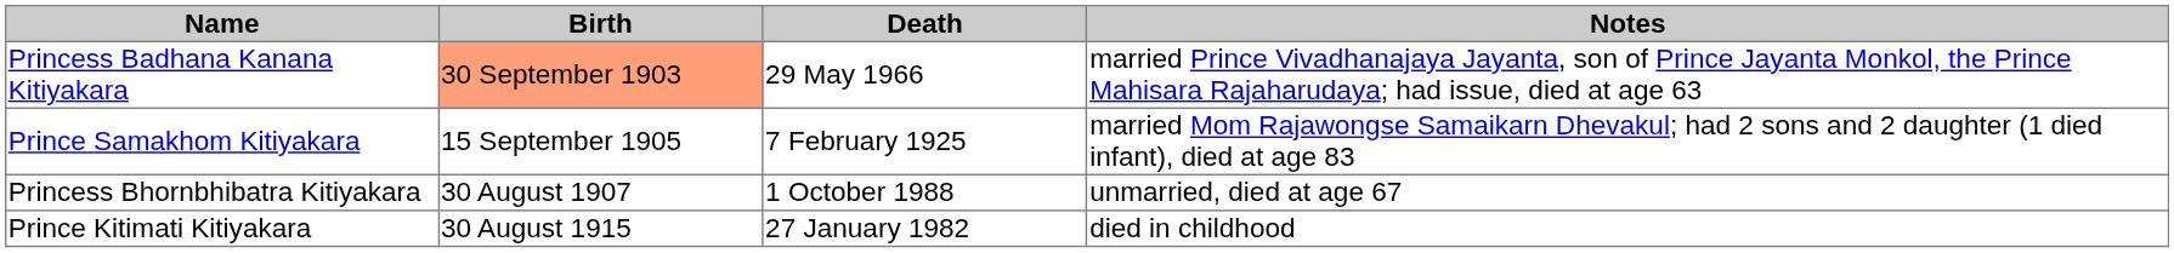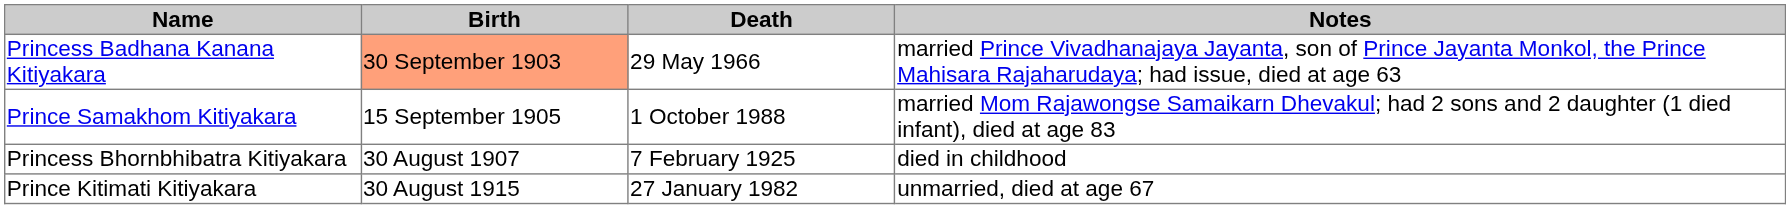 <table border=1 style="border-collapse: collapse;">
 <tr bgcolor=cccccc>
 <th width="20%">Name</th>
 <th width="15%">Birth</th>
 <th width="15%">Death</th>
 <th width="50%">Notes</th>
 </tr>
 <tr>
 <td><a href='#'>Princess Badhana Kanana Kitiyakara</a></td>
 <td style="background: lightsalmon;">30 September 1903</td>
 <td>29 May 1966</td>
 <td>married <a href='#'>Prince Vivadhanajaya Jayanta</a>, son of <a href='#'>Prince Jayanta Monkol, the Prince Mahisara Rajaharudaya</a>; had issue, died at age 63</td>
 </tr>
 <tr>
 <td><a href='#'>Prince Samakhom Kitiyakara</a></td>
 <td>15 September 1905</td>
-<td>7 February 1925</td>
+<td>1 October 1988</td>
 <td>married <a href='#'>Mom Rajawongse Samaikarn Dhevakul</a>; had 2 sons and 2 daughter (1 died infant), died at age 83</td>
 </tr>
 <tr>
 <td>Princess Bhornbhibatra Kitiyakara</td>
 <td>30 August 1907</td>
-<td>1 October 1988</td>
-<td>unmarried, died at age 67</td>
+<td>7 February 1925</td>
+<td>died in childhood</td>
 </tr>
 <tr>
 <td>Prince Kitimati Kitiyakara</td>
 <td>30 August 1915</td>
 <td>27 January 1982</td>
-<td>died in childhood</td>
+<td>unmarried, died at age 67</td>
 </tr>
 </table>
